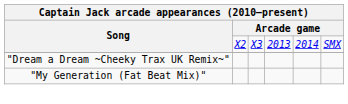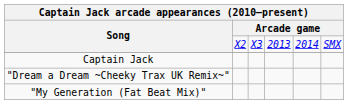 <table class="wikitable" style="text-align:center">
 <tr>
 <th colspan="6">Captain Jack arcade appearances (2010–present)</th>
 </tr>
 <tr>
 <th rowspan="2">Song</th>
 <th colspan="5">Arcade game</th>
 </tr>
 <tr>
 <td><em><a href='#'>X2</a></em></td>
 <td><em><a href='#'>X3</a></em></td>
 <td><em><a href='#'>2013</a></em></td>
 <td><em><a href='#'>2014</a></em></td>
 <td><em><a href='#'>SMX</a></em></td>
 </tr>
 <tr>
 </tr>
 <tr>
+<td>Captain Jack</td>
+<td></td>
+<td></td>
+<td></td>
+<td></td>
+<td></td>
+</tr>
+<tr>
 <td>"Dream a Dream ~Cheeky Trax UK Remix~"</td>
 <td></td>
 <td></td>
 <td></td>
 <td></td>
 <td></td>
 </tr>
 <tr>
 <td>"My Generation (Fat Beat Mix)"</td>
 <td></td>
 <td></td>
 <td></td>
 <td></td>
 <td></td>
 </tr>
 </table>
